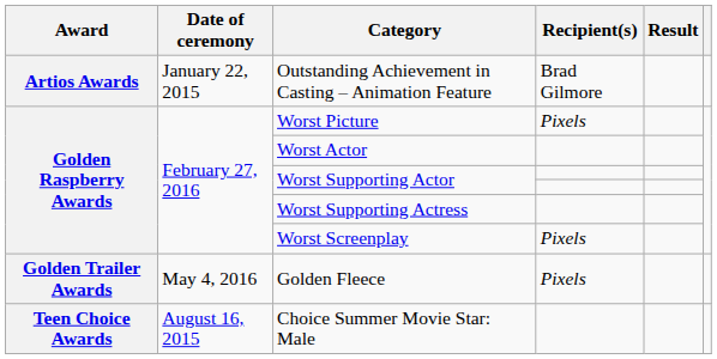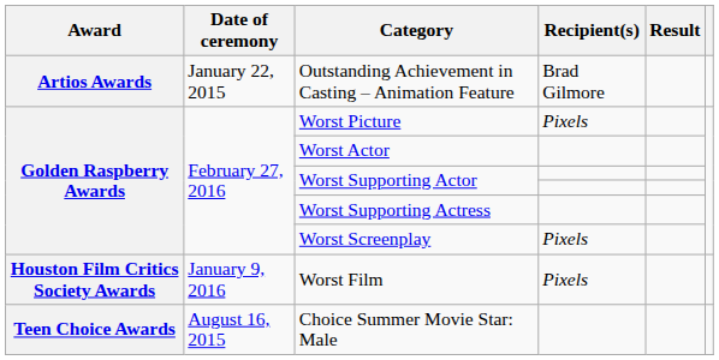 <table class="wikitable sortable plainrowheaders">
 <tr>
 <th scope="col">Award</th>
 <th scope="col">Date of ceremony</th>
 <th scope="col">Category</th>
 <th scope="col">Recipient(s)</th>
 <th scope="col">Result</th>
 <th scope="col" class="unsortable"></th>
 </tr>
 <tr>
 <th scope="row"><a href='#'>Artios Awards</a></th>
 <td>January 22, 2015</td>
 <td>Outstanding Achievement in Casting – Animation Feature</td>
 <td>Brad Gilmore</td>
 <td></td>
 <td style="text-align:center;"></td>
 </tr>
 <tr>
 <th scope="rowgroup" rowspan="6"><a href='#'>Golden Raspberry Awards</a></th>
 <td rowspan="6"><a href='#'>February 27, 2016</a></td>
 <td><a href='#'>Worst Picture</a></td>
 <td><em>Pixels</em></td>
 <td></td>
 <td rowspan="6" style="text-align:center;"></td>
 </tr>
 <tr>
 <td><a href='#'>Worst Actor</a></td>
 <td></td>
 <td></td>
 </tr>
 <tr>
 <td rowspan="2"><a href='#'>Worst Supporting Actor</a></td>
 <td></td>
 <td></td>
 </tr>
 <tr>
 <td></td>
 <td></td>
 </tr>
 <tr>
 <td><a href='#'>Worst Supporting Actress</a></td>
 <td></td>
 <td></td>
 </tr>
 <tr>
 <td><a href='#'>Worst Screenplay</a></td>
 <td><em>Pixels</em></td>
 <td></td>
 </tr>
 <tr>
-<th scope="row"><a href='#'>Golden Trailer Awards</a></th>
-<td>May 4, 2016</td>
-<td>Golden Fleece</td>
+<th scope="row"><a href='#'>Houston Film Critics Society Awards</a></th>
+<td><a href='#'>January 9, 2016</a></td>
+<td>Worst Film</td>
 <td><em>Pixels</em></td>
 <td></td>
 <td style="text-align:center;"></td>
 </tr>
 <tr>
 <th scope="row"><a href='#'>Teen Choice Awards</a></th>
 <td><a href='#'>August 16, 2015</a></td>
 <td>Choice Summer Movie Star: Male</td>
 <td></td>
 <td></td>
 <td style="text-align:center;"></td>
 </tr>
 </table>
